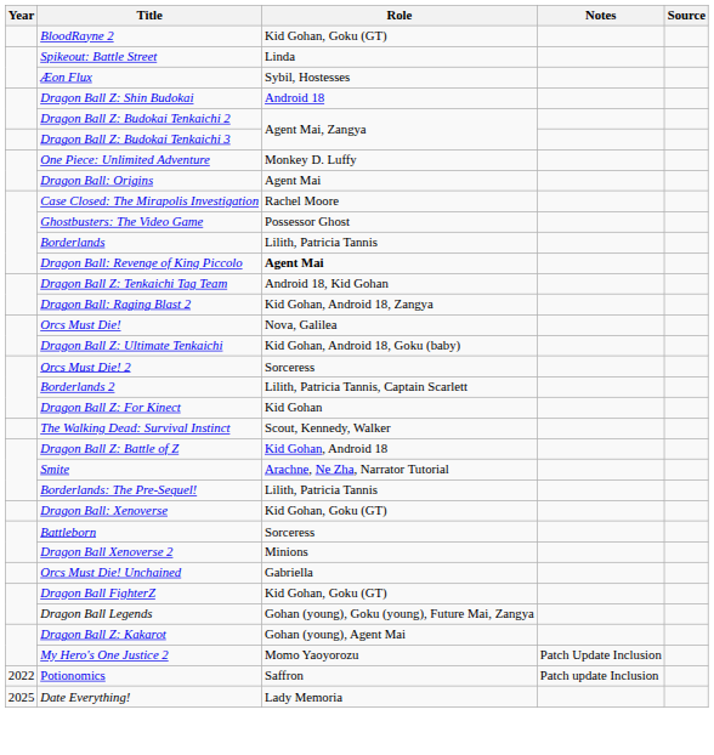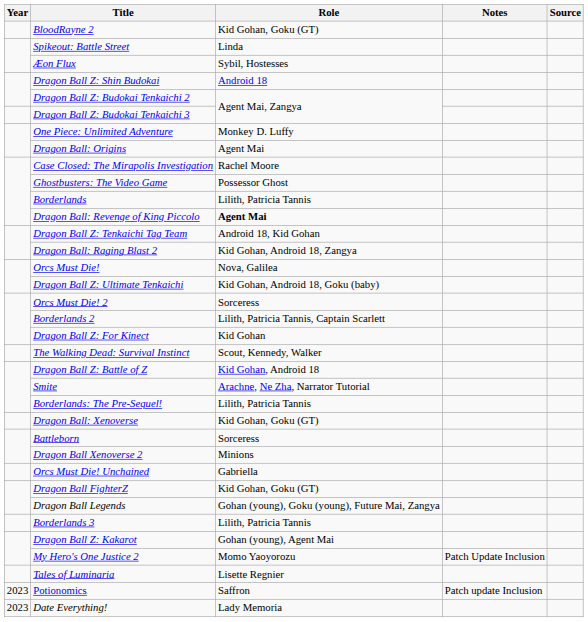 <table class="wikitable sortable plainrowheaders">
 <tr>
 <th>Year </th>
 <th>Title</th>
 <th>Role </th>
 <th class="unsortable">Notes </th>
 <th class="unsortable">Source</th>
 </tr>
 <tr>
 <td></td>
 <td><em><a href='#'>BloodRayne 2</a></em></td>
 <td>Kid Gohan, Goku (GT)</td>
 <td> </td>
 <td></td>
 </tr>
 <tr>
 <td rowspan="2"></td>
 <td><em><a href='#'>Spikeout: Battle Street</a></em></td>
 <td>Linda</td>
 <td> </td>
 <td></td>
 </tr>
 <tr>
 <td><em><a href='#'>Æon Flux</a></em></td>
 <td>Sybil, Hostesses</td>
 <td> </td>
 <td></td>
 </tr>
 <tr>
 <td rowspan="2"></td>
 <td><em><a href='#'>Dragon Ball Z: Shin Budokai</a></em></td>
 <td><a href='#'>Android 18</a></td>
 <td> </td>
 <td></td>
 </tr>
 <tr>
 <td><em><a href='#'>Dragon Ball Z: Budokai Tenkaichi 2</a></em></td>
 <td rowspan="2">Agent Mai, Zangya</td>
 <td> </td>
 <td></td>
 </tr>
 <tr>
 <td></td>
 <td><em><a href='#'>Dragon Ball Z: Budokai Tenkaichi 3</a></em></td>
 <td> </td>
 <td></td>
 </tr>
 <tr>
 <td rowspan="2"></td>
 <td><em><a href='#'>One Piece: Unlimited Adventure</a></em></td>
 <td>Monkey D. Luffy</td>
 <td> </td>
 <td></td>
 </tr>
 <tr>
 <td><em><a href='#'>Dragon Ball: Origins</a></em></td>
 <td>Agent Mai</td>
 <td> </td>
 <td></td>
 </tr>
 <tr>
 <td rowspan="4"></td>
 <td><em><a href='#'>Case Closed: The Mirapolis Investigation</a></em></td>
 <td>Rachel Moore</td>
 <td> </td>
 <td></td>
 </tr>
 <tr>
 <td><em><a href='#'>Ghostbusters: The Video Game</a></em></td>
 <td>Possessor Ghost</td>
 <td> </td>
 <td></td>
 </tr>
 <tr>
 <td><em><a href='#'>Borderlands</a></em></td>
 <td>Lilith, Patricia Tannis</td>
 <td> </td>
 <td></td>
 </tr>
 <tr>
 <td><em><a href='#'>Dragon Ball: Revenge of King Piccolo</a></em></td>
 <td><strong>Agent Mai</strong></td>
 <td> </td>
 <td></td>
 </tr>
 <tr>
 <td rowspan="2"></td>
 <td><em><a href='#'>Dragon Ball Z: Tenkaichi Tag Team</a></em></td>
 <td>Android 18, Kid Gohan</td>
 <td> </td>
 <td></td>
 </tr>
 <tr>
 <td><em><a href='#'>Dragon Ball: Raging Blast 2</a></em></td>
 <td>Kid Gohan, Android 18, Zangya</td>
 <td> </td>
 <td></td>
 </tr>
 <tr>
 <td rowspan="2"></td>
 <td><em><a href='#'>Orcs Must Die!</a></em></td>
 <td>Nova, Galilea</td>
 <td> </td>
 <td></td>
 </tr>
 <tr>
 <td><em><a href='#'>Dragon Ball Z: Ultimate Tenkaichi</a></em></td>
 <td>Kid Gohan, Android 18, Goku (baby)</td>
 <td> </td>
 <td></td>
 </tr>
 <tr>
 <td rowspan="3"></td>
 <td><em><a href='#'>Orcs Must Die! 2</a></em></td>
 <td>Sorceress</td>
 <td> </td>
 <td></td>
 </tr>
 <tr>
 <td><em><a href='#'>Borderlands 2</a></em></td>
 <td>Lilith, Patricia Tannis, Captain Scarlett</td>
 <td> </td>
 <td></td>
 </tr>
 <tr>
 <td><em><a href='#'>Dragon Ball Z: For Kinect</a></em></td>
 <td>Kid Gohan</td>
 <td> </td>
 <td></td>
 </tr>
 <tr>
 <td></td>
 <td><em><a href='#'>The Walking Dead: Survival Instinct</a></em></td>
 <td>Scout, Kennedy, Walker</td>
 <td> </td>
 <td></td>
 </tr>
 <tr>
 <td rowspan="3"></td>
 <td><em><a href='#'>Dragon Ball Z: Battle of Z</a></em></td>
 <td><a href='#'>Kid Gohan</a>, Android 18</td>
 <td> </td>
 <td></td>
 </tr>
 <tr>
 <td><em><a href='#'>Smite</a></em></td>
 <td><a href='#'>Arachne</a>, <a href='#'>Ne Zha</a>, Narrator Tutorial</td>
 <td> </td>
 <td></td>
 </tr>
 <tr>
 <td><em><a href='#'>Borderlands: The Pre-Sequel!</a></em></td>
 <td>Lilith, Patricia Tannis</td>
 <td> </td>
 <td></td>
 </tr>
 <tr>
 <td></td>
 <td><em><a href='#'>Dragon Ball: Xenoverse</a></em></td>
 <td>Kid Gohan, Goku (GT)</td>
 <td> </td>
 <td></td>
 </tr>
 <tr>
 <td rowspan="2"></td>
 <td><em><a href='#'>Battleborn</a></em></td>
 <td>Sorceress</td>
 <td> </td>
 <td></td>
 </tr>
 <tr>
 <td><em><a href='#'>Dragon Ball Xenoverse 2</a></em></td>
 <td>Minions</td>
 <td> </td>
 <td></td>
 </tr>
 <tr>
 <td></td>
 <td><em><a href='#'>Orcs Must Die! Unchained</a></em></td>
 <td>Gabriella</td>
 <td></td>
 <td></td>
 </tr>
 <tr>
 <td rowspan="2"></td>
 <td><em><a href='#'>Dragon Ball FighterZ</a></em></td>
 <td>Kid Gohan, Goku (GT)</td>
 <td> </td>
 <td></td>
 </tr>
 <tr>
 <td><em>Dragon Ball Legends</em></td>
 <td>Gohan (young), Goku (young), Future Mai, Zangya</td>
 <td> </td>
 <td></td>
 </tr>
 <tr>
+<td></td>
+<td><em><a href='#'>Borderlands 3</a></em></td>
+<td>Lilith, Patricia Tannis</td>
+<td> </td>
+<td></td>
+</tr>
+<tr>
 <td rowspan="2"></td>
 <td><em><a href='#'>Dragon Ball Z: Kakarot</a></em></td>
 <td>Gohan (young), Agent Mai</td>
 <td> </td>
 <td></td>
 </tr>
 <tr>
 <td><em><a href='#'>My Hero's One Justice 2</a></em></td>
 <td>Momo Yaoyorozu</td>
 <td>Patch Update Inclusion</td>
 <td></td>
 </tr>
 <tr>
-<td>2022</td>
+<td></td>
+<td><em><a href='#'>Tales of Luminaria</a></em></td>
+<td>Lisette Regnier</td>
+<td></td>
+<td></td>
+</tr>
+<tr>
+<td>2023</td>
 <td><a href='#'>Potionomics</a></td>
 <td>Saffron</td>
 <td>Patch update Inclusion</td>
 <td></td>
 </tr>
 <tr>
-<td>2025</td>
+<td>2023</td>
 <td><em>Date Everything!</em></td>
 <td>Lady Memoria</td>
 <td></td>
 <td></td>
 </tr>
 </table>
